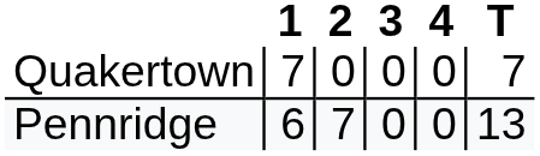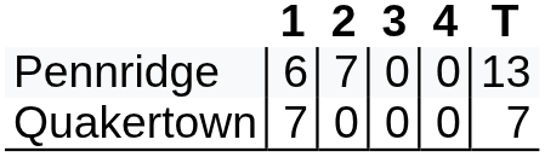 <table style="border-collapse: collapse;">
 <tr>
 <th style="text-align: left;"></th>
 <th style="text-align: center; padding: 0px 3px 0px 3px; width:12px;">1</th>
 <th style="text-align: center; padding: 0px 3px 0px 3px; width:12px;">2</th>
 <th style="text-align: center; padding: 0px 3px 0px 3px; width:12px;">3</th>
 <th style="text-align: center; padding: 0px 3px 0px 3px; width:12px;">4</th>
 <th style="text-align: center; padding: 0px 3px 0px 3px; width:12px;">T</th>
 </tr>
 <tr>
+<td style="background: #f8f9fa; text-align: left; padding: 0px 3px 0px 3px;">Pennridge</td>
+<td style="background: #f8f9fa; border-left: 1px solid black; text-align: right; padding: 0px 3px 0px 3px;">6</td>
+<td style="background: #f8f9fa; border-left: 1px solid black; text-align: right; padding: 0px 3px 0px 3px;">7</td>
+<td style="background: #f8f9fa; border-left: 1px solid black; text-align: right; padding: 0px 3px 0px 3px;">0</td>
+<td style="background: #f8f9fa; border-left: 1px solid black; text-align: right; padding: 0px 3px 0px 3px;">0</td>
+<td style="background: #f8f9fa; border-left: 1px solid black; text-align: right; padding: 0px 3px 0px 3px;">13</td>
+</tr>
+<tr>
 <td style="text-align: left; border-bottom: 1px solid black; padding: 0px 3px 0px 3px;">Quakertown</td>
 <td style="border-left: 1px solid black; border-bottom: 1px solid black; text-align: right; padding: 0px 3px 0px 3px;">7</td>
 <td style="border-left: 1px solid black; border-bottom: 1px solid black; text-align: right; padding: 0px 3px 0px 3px;">0</td>
 <td style="border-left: 1px solid black; border-bottom: 1px solid black; text-align: right; padding: 0px 3px 0px 3px;">0</td>
 <td style="border-left: 1px solid black; border-bottom: 1px solid black; text-align: right; padding: 0px 3px 0px 3px;">0</td>
 <td style="border-left: 1px solid black; border-bottom: 1px solid black; text-align: right; padding: 0px 3px 0px 3px;">7</td>
 </tr>
-<tr>
-<td style="background: #f8f9fa; text-align: left; padding: 0px 3px 0px 3px;">Pennridge</td>
-<td style="background: #f8f9fa; border-left: 1px solid black; text-align: right; padding: 0px 3px 0px 3px;">6</td>
-<td style="background: #f8f9fa; border-left: 1px solid black; text-align: right; padding: 0px 3px 0px 3px;">7</td>
-<td style="background: #f8f9fa; border-left: 1px solid black; text-align: right; padding: 0px 3px 0px 3px;">0</td>
-<td style="background: #f8f9fa; border-left: 1px solid black; text-align: right; padding: 0px 3px 0px 3px;">0</td>
-<td style="background: #f8f9fa; border-left: 1px solid black; text-align: right; padding: 0px 3px 0px 3px;">13</td>
-</tr>
 </table>
